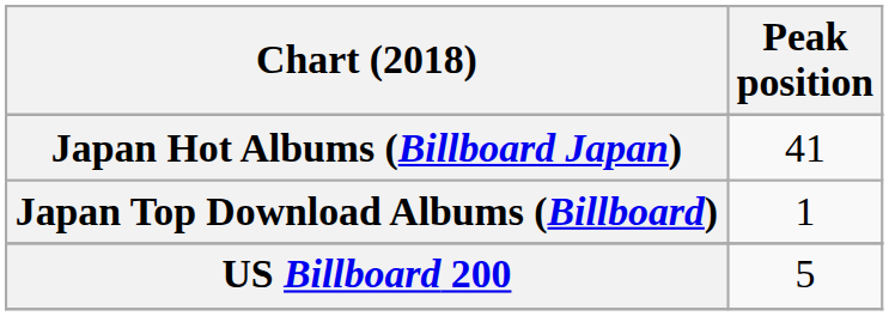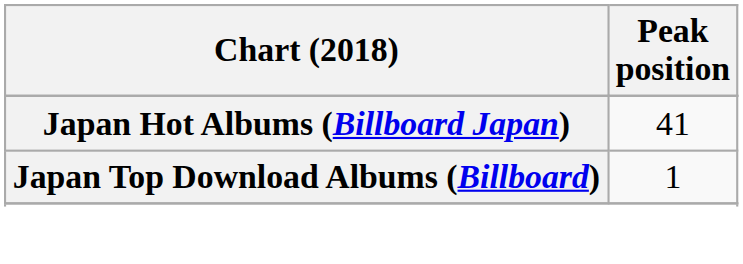 <table class="wikitable sortable plainrowheaders" style="text-align:center">
 <tr>
 <th scope="col">Chart (2018)</th>
 <th scope="col">Peak<br>position</th>
 </tr>
 <tr>
 </tr>
 <tr>
 </tr>
 <tr>
 </tr>
 <tr>
 </tr>
 <tr>
 </tr>
 <tr>
 </tr>
 <tr>
 <th scope="row">Japan Hot Albums (<em><a href='#'>Billboard Japan</a></em>)</th>
 <td>41</td>
 </tr>
 <tr>
 <th scope="row">Japan Top Download Albums (<em><a href='#'>Billboard</a></em>)</th>
 <td>1</td>
 </tr>
 <tr>
 </tr>
 <tr>
 </tr>
 <tr>
 </tr>
 <tr>
 </tr>
 <tr>
-<th scope="row">US <a href='#'><em>Billboard</em> 200</a></th>
-<td>5</td>
-</tr>
-<tr>
 </tr>
 </table>
